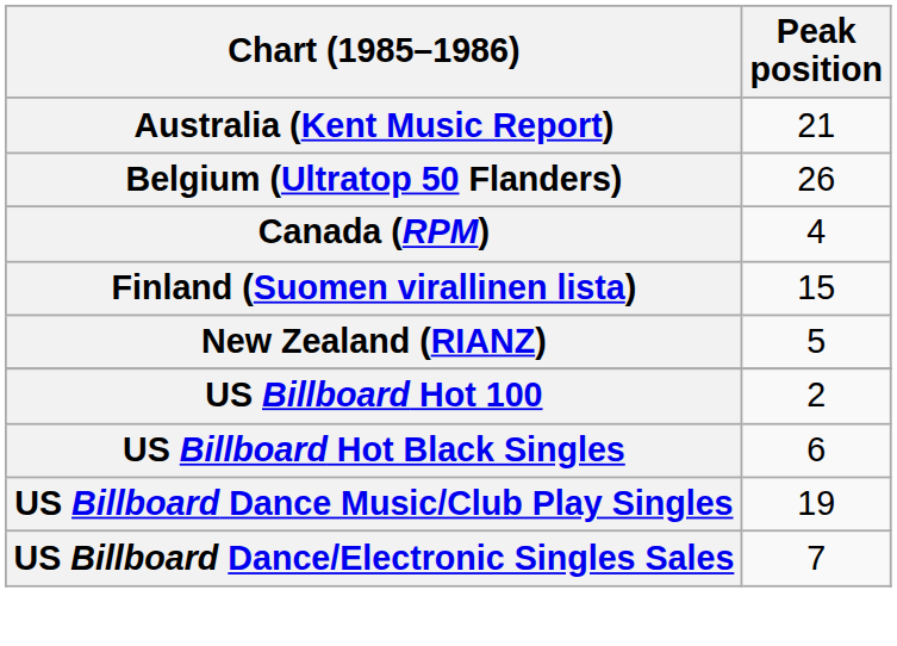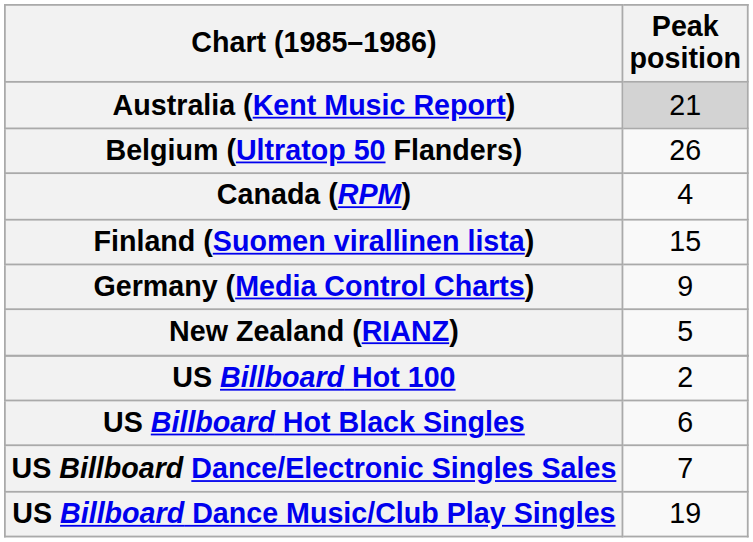 <table class="wikitable sortable plainrowheaders">
 <tr>
 <th>Chart (1985–1986)</th>
 <th>Peak<br>position</th>
 </tr>
 <tr>
 <th scope="row">Australia (<a href='#'>Kent Music Report</a>)</th>
-<td style="text-align:center;">21</td>
+<td style="background: lightgrey; text-align:center;">21</td>
 </tr>
 <tr>
 <th scope="row">Belgium (<a href='#'>Ultratop 50</a> Flanders)</th>
 <td align="center">26</td>
 </tr>
 <tr>
 <th scope="row">Canada (<em><a href='#'>RPM</a></em>)</th>
 <td align="center">4</td>
 </tr>
 <tr>
 <th scope="row">Finland (<a href='#'>Suomen virallinen lista</a>)</th>
 <td align="center">15</td>
+</tr>
+<tr>
+<th scope="row">Germany (<a href='#'>Media Control Charts</a>)</th>
+<td align="center">9</td>
 </tr>
 <tr>
 <th scope="row">New Zealand (<a href='#'>RIANZ</a>)</th>
 <td align="center">5</td>
 </tr>
 <tr>
 </tr>
 <tr>
 <th scope="row">US <a href='#'><em>Billboard</em> Hot 100</a></th>
 <td align="center">2</td>
 </tr>
 <tr>
 <th scope="row">US <a href='#'><em>Billboard</em> Hot Black Singles</a></th>
 <td align="center">6</td>
 </tr>
 <tr>
+<th scope="row">US <em>Billboard</em> <a href='#'>Dance/Electronic Singles Sales</a></th>
+<td align="center">7</td>
+</tr>
+<tr>
 <th scope="row">US <a href='#'><em>Billboard</em> Dance Music/Club Play Singles</a></th>
 <td align="center">19</td>
 </tr>
-<tr>
-<th scope="row">US <em>Billboard</em> <a href='#'>Dance/Electronic Singles Sales</a></th>
-<td align="center">7</td>
-</tr>
 </table>
